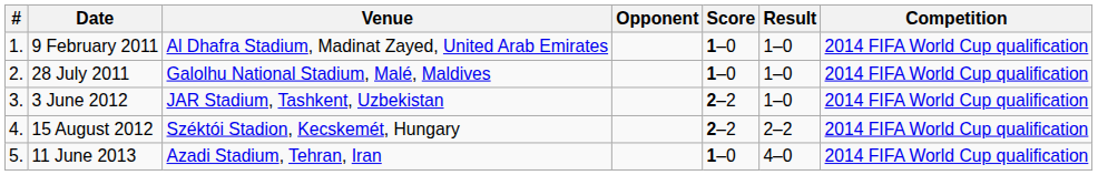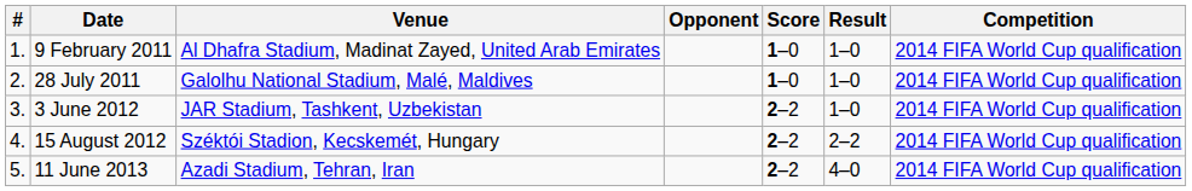 <table class="wikitable">
 <tr>
 <th>#</th>
 <th>Date</th>
 <th>Venue</th>
 <th>Opponent</th>
 <th>Score</th>
 <th>Result</th>
 <th>Competition</th>
 </tr>
 <tr>
 <td>1.</td>
 <td>9 February 2011</td>
 <td><a href='#'>Al Dhafra Stadium</a>, Madinat Zayed, <a href='#'>United Arab Emirates</a></td>
 <td></td>
 <td><strong>1</strong>–0</td>
 <td>1–0</td>
 <td><a href='#'>2014 FIFA World Cup qualification</a></td>
 </tr>
 <tr>
 <td>2.</td>
 <td>28 July 2011</td>
 <td><a href='#'>Galolhu National Stadium</a>, <a href='#'>Malé</a>, <a href='#'>Maldives</a></td>
 <td></td>
 <td><strong>1</strong>–0</td>
 <td>1–0</td>
 <td><a href='#'>2014 FIFA World Cup qualification</a></td>
 </tr>
 <tr>
 <td>3.</td>
 <td>3 June 2012</td>
 <td><a href='#'>JAR Stadium</a>, <a href='#'>Tashkent</a>, <a href='#'>Uzbekistan</a></td>
 <td></td>
 <td><strong>2</strong>–2</td>
 <td>1–0</td>
 <td><a href='#'>2014 FIFA World Cup qualification</a></td>
 </tr>
 <tr>
 <td>4.</td>
 <td>15 August 2012</td>
 <td><a href='#'>Széktói Stadion</a>, <a href='#'>Kecskemét</a>, Hungary</td>
 <td></td>
 <td><strong>2</strong>–2</td>
 <td>2–2</td>
 <td><a href='#'>2014 FIFA World Cup qualification</a></td>
 </tr>
 <tr>
 <td>5.</td>
 <td>11 June 2013</td>
 <td><a href='#'>Azadi Stadium</a>, <a href='#'>Tehran</a>, <a href='#'>Iran</a></td>
 <td></td>
-<td><strong>1</strong>–0</td>
+<td><strong>2</strong>–2</td>
 <td>4–0</td>
 <td><a href='#'>2014 FIFA World Cup qualification</a></td>
 </tr>
 </table>
